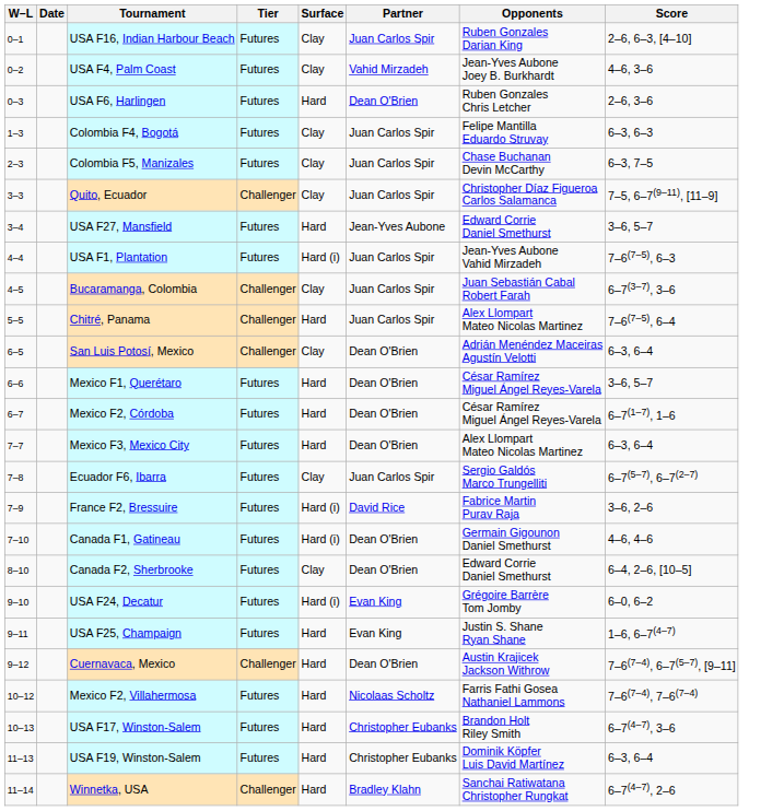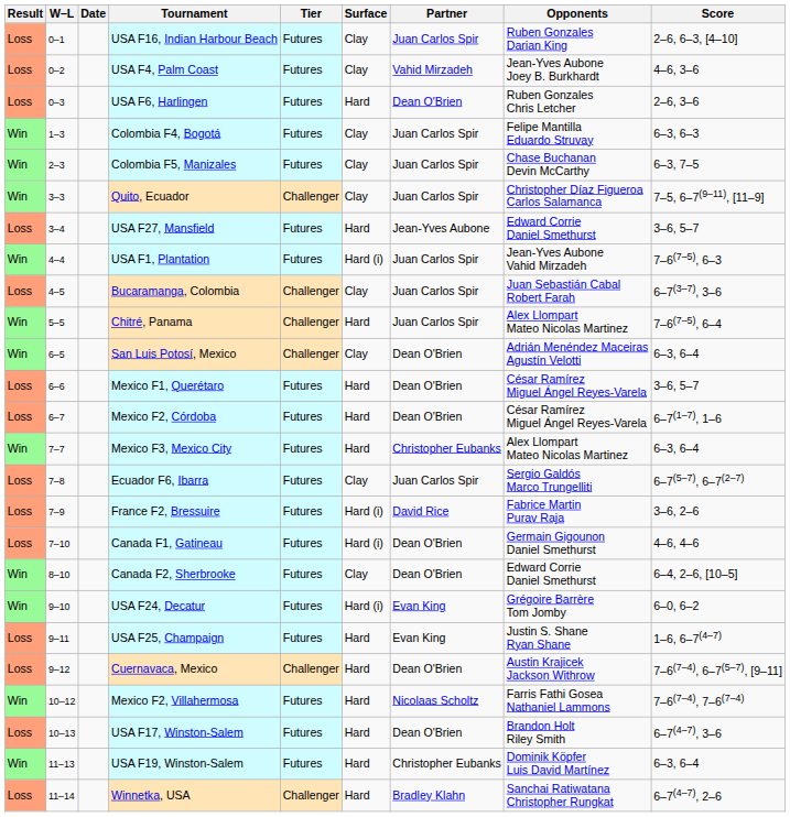 <table class="sortable wikitable">
 <tr>
+<th>Result</th>
 <th class="unsortable">W–L</th>
 <th>Date</th>
 <th>Tournament</th>
 <th>Tier</th>
 <th>Surface</th>
 <th>Partner</th>
 <th>Opponents</th>
 <th class="unsortable">Score</th>
 </tr>
 <tr>
+<td bgcolor=FFA07A>Loss</td>
 <td><small>0–1</small></td>
 <td></td>
 <td style="background:#cffcff;">USA F16, <a href='#'>Indian Harbour Beach</a></td>
 <td style="background:#cffcff;">Futures</td>
 <td>Clay</td>
 <td> <a href='#'>Juan Carlos Spir</a></td>
 <td> <a href='#'>Ruben Gonzales</a><br> <a href='#'>Darian King</a></td>
 <td>2–6, 6–3, [4–10]</td>
 </tr>
 <tr>
+<td bgcolor=FFA07A>Loss</td>
 <td><small>0–2</small></td>
 <td></td>
 <td style="background:#cffcff;">USA F4, <a href='#'>Palm Coast</a></td>
 <td style="background:#cffcff;">Futures</td>
 <td>Clay</td>
 <td> <a href='#'>Vahid Mirzadeh</a></td>
 <td> Jean-Yves Aubone<br> Joey B. Burkhardt</td>
 <td>4–6, 3–6</td>
 </tr>
 <tr>
+<td bgcolor=FFA07A>Loss</td>
 <td><small>0–3</small></td>
 <td></td>
 <td style="background:#cffcff;">USA F6, <a href='#'>Harlingen</a></td>
 <td style="background:#cffcff;">Futures</td>
 <td>Hard</td>
 <td> <a href='#'>Dean O'Brien</a></td>
 <td> Ruben Gonzales<br> Chris Letcher</td>
 <td>2–6, 3–6</td>
 </tr>
 <tr>
+<td bgcolor=98FB98>Win</td>
 <td><small>1–3</small></td>
 <td></td>
 <td style="background:#cffcff;">Colombia F4, <a href='#'>Bogotá</a></td>
 <td style="background:#cffcff;">Futures</td>
 <td>Clay</td>
 <td> Juan Carlos Spir</td>
 <td> Felipe Mantilla<br> <a href='#'>Eduardo Struvay</a></td>
 <td>6–3, 6–3</td>
 </tr>
 <tr>
+<td bgcolor=98FB98>Win</td>
 <td><small>2–3</small></td>
 <td></td>
 <td style="background:#cffcff;">Colombia F5, <a href='#'>Manizales</a></td>
 <td style="background:#cffcff;">Futures</td>
 <td>Clay</td>
 <td> Juan Carlos Spir</td>
 <td> <a href='#'>Chase Buchanan</a><br> Devin McCarthy</td>
 <td>6–3, 7–5</td>
 </tr>
 <tr>
+<td bgcolor=98FB98>Win</td>
 <td><small>3–3</small></td>
 <td><a href='#'></a></td>
 <td style="background:moccasin;"><a href='#'>Quito</a>, Ecuador</td>
 <td style="background:moccasin;">Challenger</td>
 <td>Clay</td>
 <td> Juan Carlos Spir</td>
 <td> <a href='#'>Christopher Díaz Figueroa</a><br> <a href='#'>Carlos Salamanca</a></td>
 <td>7–5, 6–7<sup>(9–11)</sup>, [11–9]</td>
 </tr>
 <tr>
+<td bgcolor=FFA07A>Loss</td>
 <td><small>3–4</small></td>
 <td></td>
 <td style="background:#cffcff;">USA F27, <a href='#'>Mansfield</a></td>
 <td style="background:#cffcff;">Futures</td>
 <td>Hard</td>
 <td> Jean-Yves Aubone</td>
 <td> <a href='#'>Edward Corrie</a><br> <a href='#'>Daniel Smethurst</a></td>
 <td>3–6, 5–7</td>
 </tr>
 <tr>
+<td bgcolor=98FB98>Win</td>
 <td><small>4–4</small></td>
 <td></td>
 <td style="background:#cffcff;">USA F1, <a href='#'>Plantation</a></td>
 <td style="background:#cffcff;">Futures</td>
 <td>Hard (i)</td>
 <td> Juan Carlos Spir</td>
 <td> Jean-Yves Aubone<br> Vahid Mirzadeh</td>
 <td>7–6<sup>(7–5)</sup>, 6–3</td>
 </tr>
 <tr>
+<td bgcolor=FFA07A>Loss</td>
 <td><small>4–5</small></td>
 <td><a href='#'></a></td>
 <td style="background:moccasin;"><a href='#'>Bucaramanga</a>, Colombia</td>
 <td style="background:moccasin;">Challenger</td>
 <td>Clay</td>
 <td> Juan Carlos Spir</td>
 <td> <a href='#'>Juan Sebastián Cabal</a><br> <a href='#'>Robert Farah</a></td>
 <td>6–7<sup>(3–7)</sup>, 3–6</td>
 </tr>
 <tr>
+<td bgcolor=98FB98>Win</td>
 <td><small>5–5</small></td>
 <td><a href='#'></a></td>
 <td style="background:moccasin;"><a href='#'>Chitré</a>, Panama</td>
 <td style="background:moccasin;">Challenger</td>
 <td>Hard</td>
 <td> Juan Carlos Spir</td>
 <td> <a href='#'>Alex Llompart</a><br> Mateo Nicolas Martinez</td>
 <td>7–6<sup>(7–5)</sup>, 6–4</td>
 </tr>
 <tr>
+<td bgcolor=98FB98>Win</td>
 <td><small>6–5</small></td>
 <td><a href='#'></a></td>
 <td style="background:moccasin;"><a href='#'>San Luis Potosí</a>, Mexico</td>
 <td style="background:moccasin;">Challenger</td>
 <td>Clay</td>
 <td> Dean O'Brien</td>
 <td> <a href='#'>Adrián Menéndez Maceiras</a><br> <a href='#'>Agustín Velotti</a></td>
 <td>6–3, 6–4</td>
 </tr>
 <tr>
+<td bgcolor=FFA07A>Loss</td>
 <td><small>6–6</small></td>
 <td></td>
 <td style="background:#cffcff;">Mexico F1, <a href='#'>Querétaro</a></td>
 <td style="background:#cffcff;">Futures</td>
 <td>Hard</td>
 <td> Dean O'Brien</td>
 <td> <a href='#'>César Ramírez</a><br> <a href='#'>Miguel Ángel Reyes-Varela</a></td>
 <td>3–6, 5–7</td>
 </tr>
 <tr>
+<td bgcolor=FFA07A>Loss</td>
 <td><small>6–7</small></td>
 <td></td>
 <td style="background:#cffcff;">Mexico F2, <a href='#'>Córdoba</a></td>
 <td style="background:#cffcff;">Futures</td>
 <td>Hard</td>
 <td> Dean O'Brien</td>
 <td> César Ramírez<br> Miguel Ángel Reyes-Varela</td>
 <td>6–7<sup>(1–7)</sup>, 1–6</td>
 </tr>
 <tr>
+<td bgcolor=98FB98>Win</td>
 <td><small>7–7</small></td>
 <td></td>
 <td style="background:#cffcff;">Mexico F3, <a href='#'>Mexico City</a></td>
 <td style="background:#cffcff;">Futures</td>
 <td>Hard</td>
-<td> Dean O'Brien</td>
+<td> <a href='#'>Christopher Eubanks</a></td>
 <td> Alex Llompart<br> Mateo Nicolas Martinez</td>
 <td>6–3, 6–4</td>
 </tr>
 <tr>
+<td bgcolor=FFA07A>Loss</td>
 <td><small>7–8</small></td>
 <td></td>
 <td style="background:#cffcff;">Ecuador F6, <a href='#'>Ibarra</a></td>
 <td style="background:#cffcff;">Futures</td>
 <td>Clay</td>
 <td> Juan Carlos Spir</td>
 <td> <a href='#'>Sergio Galdós</a><br> <a href='#'>Marco Trungelliti</a></td>
 <td>6–7<sup>(5–7)</sup>, 6–7<sup>(2–7)</sup></td>
 </tr>
 <tr>
+<td bgcolor=FFA07A>Loss</td>
 <td><small>7–9</small></td>
 <td></td>
 <td style="background:#cffcff;">France F2, <a href='#'>Bressuire</a></td>
 <td style="background:#cffcff;">Futures</td>
 <td>Hard (i)</td>
 <td> <a href='#'>David Rice</a></td>
 <td> <a href='#'>Fabrice Martin</a><br> <a href='#'>Purav Raja</a></td>
 <td>3–6, 2–6</td>
 </tr>
 <tr>
+<td bgcolor=FFA07A>Loss</td>
 <td><small>7–10</small></td>
 <td></td>
 <td style="background:#cffcff;">Canada F1, <a href='#'>Gatineau</a></td>
 <td style="background:#cffcff;">Futures</td>
 <td>Hard (i)</td>
 <td> Dean O'Brien</td>
 <td> <a href='#'>Germain Gigounon</a><br> Daniel Smethurst</td>
 <td>4–6, 4–6</td>
 </tr>
 <tr>
+<td bgcolor=98FB98>Win</td>
 <td><small>8–10</small></td>
 <td></td>
 <td style="background:#cffcff;">Canada F2, <a href='#'>Sherbrooke</a></td>
 <td style="background:#cffcff;">Futures</td>
 <td>Clay</td>
 <td> Dean O'Brien</td>
 <td> Edward Corrie<br> Daniel Smethurst</td>
 <td>6–4, 2–6, [10–5]</td>
 </tr>
 <tr>
+<td bgcolor=98FB98>Win</td>
 <td><small>9–10</small></td>
 <td></td>
 <td style="background:#cffcff;">USA F24, <a href='#'>Decatur</a></td>
 <td style="background:#cffcff;">Futures</td>
 <td>Hard (i)</td>
 <td> <a href='#'>Evan King</a></td>
 <td> <a href='#'>Grégoire Barrère</a><br> Tom Jomby</td>
 <td>6–0, 6–2</td>
 </tr>
 <tr>
+<td bgcolor=FFA07A>Loss</td>
 <td><small>9–11</small></td>
 <td></td>
 <td style="background:#cffcff;">USA F25, <a href='#'>Champaign</a></td>
 <td style="background:#cffcff;">Futures</td>
 <td>Hard</td>
 <td> Evan King</td>
 <td> Justin S. Shane<br> <a href='#'>Ryan Shane</a></td>
 <td>1–6, 6–7<sup>(4–7)</sup></td>
 </tr>
 <tr>
+<td bgcolor=FFA07A>Loss</td>
 <td><small>9–12</small></td>
 <td><a href='#'></a></td>
 <td style="background:moccasin;"><a href='#'>Cuernavaca</a>, Mexico</td>
 <td style="background:moccasin;">Challenger</td>
 <td>Hard</td>
 <td> Dean O'Brien</td>
 <td> <a href='#'>Austin Krajicek</a><br> <a href='#'>Jackson Withrow</a></td>
 <td>7–6<sup>(7–4)</sup>, 6–7<sup>(5–7)</sup>, [9–11]</td>
 </tr>
 <tr>
+<td bgcolor=98FB98>Win</td>
 <td><small>10–12</small></td>
 <td></td>
 <td style="background:#cffcff;">Mexico F2, <a href='#'>Villahermosa</a></td>
 <td style="background:#cffcff;">Futures</td>
 <td>Hard</td>
 <td> <a href='#'>Nicolaas Scholtz</a></td>
 <td> Farris Fathi Gosea<br> <a href='#'>Nathaniel Lammons</a></td>
 <td>7–6<sup>(7–4)</sup>, 7–6<sup>(7–4)</sup></td>
 </tr>
 <tr>
+<td bgcolor=FFA07A>Loss</td>
 <td><small>10–13</small></td>
 <td></td>
 <td style="background:#cffcff;">USA F17, <a href='#'>Winston-Salem</a></td>
 <td style="background:#cffcff;">Futures</td>
 <td>Hard</td>
-<td> <a href='#'>Christopher Eubanks</a></td>
+<td> Dean O'Brien</td>
 <td> <a href='#'>Brandon Holt</a><br> Riley Smith</td>
 <td>6–7<sup>(4–7)</sup>, 3–6</td>
 </tr>
 <tr>
+<td bgcolor=98FB98>Win</td>
 <td><small>11–13</small></td>
 <td></td>
 <td style="background:#cffcff;">USA F19, Winston-Salem</td>
 <td style="background:#cffcff;">Futures</td>
 <td>Hard</td>
 <td> Christopher Eubanks</td>
 <td> <a href='#'>Dominik Köpfer</a><br> <a href='#'>Luis David Martínez</a></td>
 <td>6–3, 6–4</td>
 </tr>
 <tr>
+<td bgcolor=FFA07A>Loss</td>
 <td><small>11–14</small></td>
 <td><a href='#'></a></td>
 <td style="background:moccasin;"><a href='#'>Winnetka</a>, USA</td>
 <td style="background:moccasin;">Challenger</td>
 <td>Hard</td>
 <td> <a href='#'>Bradley Klahn</a></td>
 <td> <a href='#'>Sanchai Ratiwatana</a><br> <a href='#'>Christopher Rungkat</a></td>
 <td>6–7<sup>(4–7)</sup>, 2–6</td>
 </tr>
 </table>
